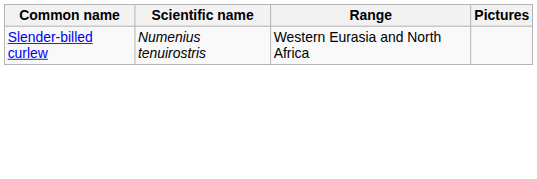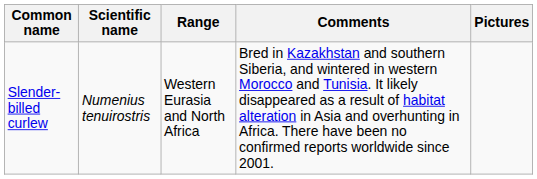 <table class="wikitable sortable">
 <tr>
 <th>Common name</th>
 <th>Scientific name</th>
 <th>Range</th>
+<th class="unsortable">Comments</th>
 <th class="unsortable">Pictures</th>
 </tr>
 <tr>
 <td><a href='#'>Slender-billed curlew</a></td>
 <td><em>Numenius tenuirostris</em></td>
 <td>Western Eurasia and North Africa</td>
+<td>Bred in <a href='#'>Kazakhstan</a> and southern Siberia, and wintered in western <a href='#'>Morocco</a> and <a href='#'>Tunisia</a>. It likely disappeared as a result of <a href='#'>habitat alteration</a> in Asia and overhunting in Africa. There have been no confirmed reports worldwide since 2001.</td>
 <td></td>
 </tr>
 </table>
